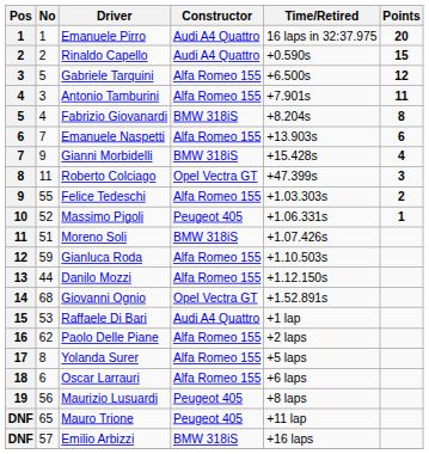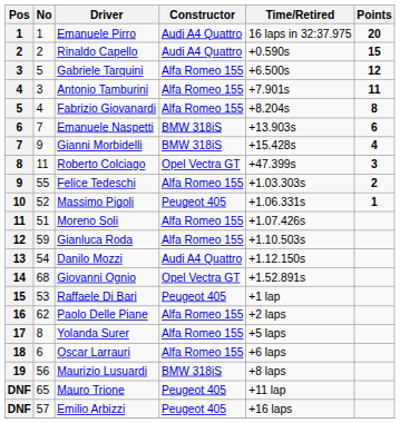 <table class="wikitable" style="font-size: 80%;">
 <tr>
 <th>Pos</th>
 <th>No</th>
 <th>Driver</th>
 <th>Constructor</th>
 <th>Time/Retired</th>
 <th>Points</th>
 </tr>
 <tr>
 <th>1</th>
 <td>1</td>
 <td> <a href='#'>Emanuele Pirro</a></td>
 <td><a href='#'>Audi A4 Quattro</a></td>
 <td>16 laps in 32:37.975</td>
 <td align=center><strong>20</strong></td>
 </tr>
 <tr>
 <th>2</th>
 <td>2</td>
 <td> <a href='#'>Rinaldo Capello</a></td>
 <td><a href='#'>Audi A4 Quattro</a></td>
 <td>+0.590s</td>
 <td align=center><strong>15</strong></td>
 </tr>
 <tr>
 <th>3</th>
 <td>5</td>
 <td> <a href='#'>Gabriele Tarquini</a></td>
 <td><a href='#'>Alfa Romeo 155</a></td>
 <td>+6.500s</td>
 <td align=center><strong>12</strong></td>
 </tr>
 <tr>
 <th>4</th>
 <td>3</td>
 <td> <a href='#'>Antonio Tamburini</a></td>
 <td><a href='#'>Alfa Romeo 155</a></td>
 <td>+7.901s</td>
 <td align=center><strong>11</strong></td>
 </tr>
 <tr>
 <th>5</th>
 <td>4</td>
 <td> <a href='#'>Fabrizio Giovanardi</a></td>
-<td><a href='#'>BMW 318iS</a></td>
+<td><a href='#'>Alfa Romeo 155</a></td>
 <td>+8.204s</td>
 <td align=center><strong>8</strong></td>
 </tr>
 <tr>
 <th>6</th>
 <td>7</td>
 <td> <a href='#'>Emanuele Naspetti</a></td>
-<td><a href='#'>Alfa Romeo 155</a></td>
+<td><a href='#'>BMW 318iS</a></td>
 <td>+13.903s</td>
 <td align=center><strong>6</strong></td>
 </tr>
 <tr>
 <th>7</th>
 <td>9</td>
 <td> <a href='#'>Gianni Morbidelli</a></td>
 <td><a href='#'>BMW 318iS</a></td>
 <td>+15.428s</td>
 <td align=center><strong>4</strong></td>
 </tr>
 <tr>
 <th>8</th>
 <td>11</td>
 <td> <a href='#'>Roberto Colciago</a></td>
 <td><a href='#'> Opel Vectra GT</a></td>
 <td>+47.399s</td>
 <td align=center><strong>3</strong></td>
 </tr>
 <tr>
 <th>9</th>
 <td>55</td>
 <td> <a href='#'>Felice Tedeschi</a></td>
 <td><a href='#'>Alfa Romeo 155</a></td>
 <td>+1.03.303s</td>
 <td align=center><strong>2</strong></td>
 </tr>
 <tr>
 <th>10</th>
 <td>52</td>
 <td> <a href='#'>Massimo Pigoli</a></td>
 <td><a href='#'>Peugeot 405</a></td>
 <td>+1.06.331s</td>
 <td align=center><strong>1</strong></td>
 </tr>
 <tr>
 <th>11</th>
 <td>51</td>
 <td> <a href='#'>Moreno Soli</a></td>
-<td><a href='#'>BMW 318iS</a></td>
+<td><a href='#'>Alfa Romeo 155</a></td>
 <td>+1.07.426s</td>
 <td></td>
 </tr>
 <tr>
 <th>12</th>
 <td>59</td>
 <td> <a href='#'>Gianluca Roda</a></td>
 <td><a href='#'>Alfa Romeo 155</a></td>
 <td>+1.10.503s</td>
 <td></td>
 </tr>
 <tr>
 <th>13</th>
-<td>44</td>
+<td>54</td>
 <td> <a href='#'>Danilo Mozzi</a></td>
-<td><a href='#'>Alfa Romeo 155</a></td>
+<td><a href='#'>Audi A4 Quattro</a></td>
 <td>+1.12.150s</td>
 <td></td>
 </tr>
 <tr>
 <th>14</th>
 <td>68</td>
 <td> <a href='#'>Giovanni Ognio</a></td>
 <td><a href='#'> Opel Vectra GT</a></td>
 <td>+1.52.891s</td>
 <td></td>
 </tr>
 <tr>
 <th>15</th>
 <td>53</td>
 <td> <a href='#'>Raffaele Di Bari</a></td>
-<td><a href='#'>Audi A4 Quattro</a></td>
+<td><a href='#'>Peugeot 405</a></td>
 <td>+1 lap</td>
 <td></td>
 </tr>
 <tr>
 <th>16</th>
 <td>62</td>
 <td> <a href='#'>Paolo Delle Piane</a></td>
 <td><a href='#'>Alfa Romeo 155</a></td>
 <td>+2 laps</td>
 <td></td>
 </tr>
 <tr>
 <th>17</th>
 <td>8</td>
 <td> <a href='#'>Yolanda Surer</a></td>
 <td><a href='#'>Alfa Romeo 155</a></td>
 <td>+5 laps</td>
 <td></td>
 </tr>
 <tr>
 <th>18</th>
 <td>6</td>
 <td> <a href='#'>Oscar Larrauri</a></td>
 <td><a href='#'>Alfa Romeo 155</a></td>
 <td>+6 laps</td>
 <td></td>
 </tr>
 <tr>
 <th>19</th>
 <td>56</td>
 <td> <a href='#'>Maurizio Lusuardi</a></td>
-<td><a href='#'>Peugeot 405</a></td>
+<td><a href='#'>BMW 318iS</a></td>
 <td>+8 laps</td>
 <td></td>
 </tr>
 <tr>
 <th>DNF</th>
 <td>65</td>
 <td> <a href='#'>Mauro Trione</a></td>
 <td><a href='#'>Peugeot 405</a></td>
 <td>+11 lap</td>
 <td></td>
 </tr>
 <tr>
 <th>DNF</th>
 <td>57</td>
 <td> <a href='#'>Emilio Arbizzi</a></td>
-<td><a href='#'>BMW 318iS</a></td>
+<td><a href='#'>Peugeot 405</a></td>
 <td>+16 laps</td>
 <td></td>
 </tr>
 <tr>
 </tr>
 </table>
